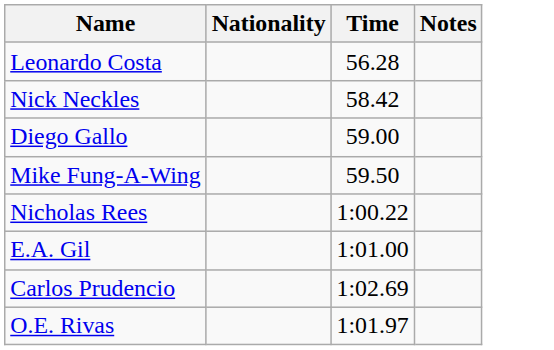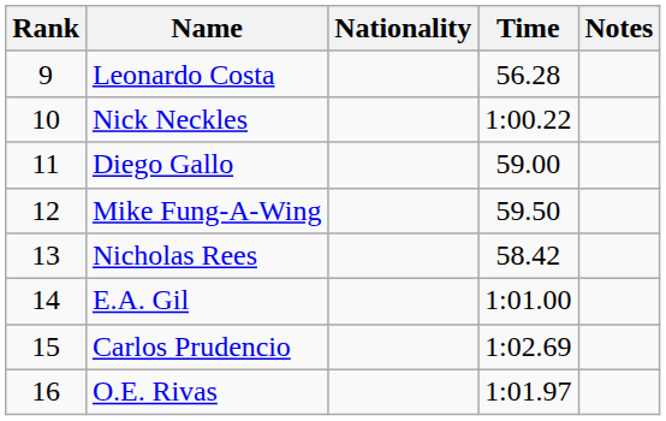 <table class="wikitable sortable" style="text-align:center">
 <tr>
+<th>Rank</th>
 <th>Name</th>
 <th>Nationality</th>
 <th>Time</th>
 <th>Notes</th>
 </tr>
 <tr>
+<td>9</td>
 <td align=left><a href='#'>Leonardo Costa</a></td>
 <td align=left></td>
 <td>56.28</td>
 <td></td>
 </tr>
 <tr>
+<td>10</td>
 <td align=left><a href='#'>Nick Neckles</a></td>
 <td align=left></td>
-<td>58.42</td>
+<td>1:00.22</td>
 <td></td>
 </tr>
 <tr>
+<td>11</td>
 <td align=left><a href='#'>Diego Gallo</a></td>
 <td align=left></td>
 <td>59.00</td>
 <td></td>
 </tr>
 <tr>
+<td>12</td>
 <td align=left><a href='#'>Mike Fung-A-Wing</a></td>
 <td align=left></td>
 <td>59.50</td>
 <td></td>
 </tr>
 <tr>
+<td>13</td>
 <td align=left><a href='#'>Nicholas Rees</a></td>
 <td align=left></td>
-<td>1:00.22</td>
+<td>58.42</td>
 <td></td>
 </tr>
 <tr>
+<td>14</td>
 <td align=left><a href='#'>E.A. Gil</a></td>
 <td align=left></td>
 <td>1:01.00</td>
 <td></td>
 </tr>
 <tr>
+<td>15</td>
 <td align=left><a href='#'>Carlos Prudencio</a></td>
 <td align=left></td>
 <td>1:02.69</td>
 <td></td>
 </tr>
 <tr>
+<td>16</td>
 <td align=left><a href='#'>O.E. Rivas</a></td>
 <td align=left></td>
 <td>1:01.97</td>
 <td></td>
 </tr>
 </table>
